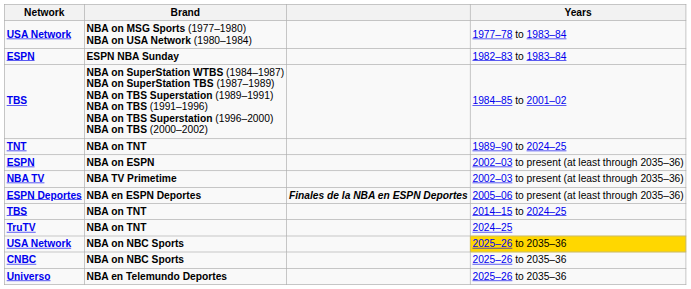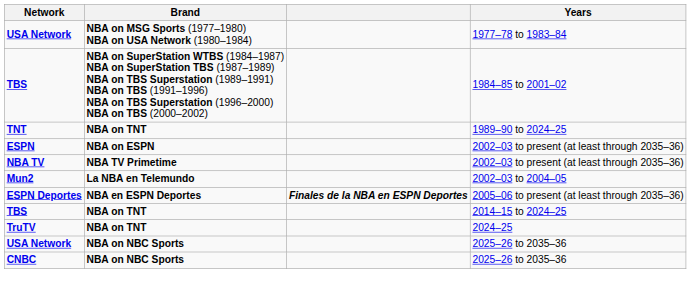 <table class="wikitable">
 <tr>
 <th>Network</th>
 <th>Brand</th>
 <th></th>
 <th>Years</th>
 </tr>
 <tr>
 <td><strong><a href='#'>USA Network</a></strong></td>
 <td><strong>NBA on MSG Sports</strong> (1977–1980)<br><strong>NBA on USA Network</strong> (1980–1984)</td>
 <td></td>
 <td><a href='#'>1977–78</a> to <a href='#'>1983–84</a></td>
-</tr>
-<tr>
-<td><strong><a href='#'>ESPN</a></strong></td>
-<td><strong>ESPN NBA Sunday</strong></td>
-<td></td>
-<td><a href='#'>1982–83</a> to <a href='#'>1983–84</a></td>
 </tr>
 <tr>
 <td><strong><a href='#'>TBS</a></strong></td>
 <td><strong>NBA on SuperStation WTBS</strong> (1984–1987)<br><strong>NBA on SuperStation TBS</strong> (1987–1989)<br><strong>NBA on TBS Superstation</strong> (1989–1991)<br><strong>NBA on TBS</strong> (1991–1996)<br><strong>NBA on TBS Superstation</strong> (1996–2000)<br><strong>NBA on TBS</strong> (2000–2002)</td>
 <td></td>
 <td><a href='#'>1984–85</a> to <a href='#'>2001–02</a></td>
 </tr>
 <tr>
 <td><strong><a href='#'>TNT</a></strong></td>
 <td><strong>NBA on TNT</strong></td>
 <td></td>
 <td><a href='#'>1989–90</a> to <a href='#'>2024–25</a></td>
 </tr>
 <tr>
 <td><strong><a href='#'>ESPN</a></strong></td>
 <td><strong>NBA on ESPN</strong></td>
 <td></td>
 <td><a href='#'>2002–03</a> to present (at least through 2035–36)</td>
 </tr>
 <tr>
 <td><strong><a href='#'>NBA TV</a></strong></td>
 <td><strong>NBA TV Primetime</strong></td>
 <td></td>
 <td><a href='#'>2002–03</a> to present (at least through 2035–36)</td>
 </tr>
 <tr>
+<td><strong><a href='#'>Mun2</a></strong></td>
+<td><strong>La NBA en Telemundo</strong></td>
+<td></td>
+<td><a href='#'>2002–03</a> to <a href='#'>2004–05</a></td>
+</tr>
+<tr>
 <td><strong><a href='#'>ESPN Deportes</a></strong></td>
 <td><strong>NBA en ESPN Deportes</strong></td>
 <td><strong><em>Finales de la NBA en ESPN Deportes</em></strong></td>
 <td><a href='#'>2005–06</a> to present (at least through 2035–36)</td>
 </tr>
 <tr>
 <td><strong><a href='#'>TBS</a></strong></td>
 <td><strong>NBA on TNT</strong></td>
 <td></td>
 <td><a href='#'>2014–15</a> to <a href='#'>2024–25</a></td>
 </tr>
 <tr>
 <td><strong><a href='#'>TruTV</a></strong></td>
 <td><strong>NBA on TNT</strong></td>
 <td></td>
 <td><a href='#'>2024–25</a></td>
 </tr>
 <tr>
 <td><strong><a href='#'>USA Network</a></strong></td>
 <td><strong>NBA on NBC Sports</strong></td>
 <td></td>
-<td style="background: gold;"><a href='#'>2025–26</a> to 2035–36</td>
+<td><a href='#'>2025–26</a> to 2035–36</td>
 </tr>
 <tr>
 <td><strong><a href='#'>CNBC</a></strong></td>
 <td><strong>NBA on NBC Sports</strong></td>
 <td></td>
 <td><a href='#'>2025–26</a> to 2035–36</td>
 </tr>
-<tr>
-<td><strong><a href='#'>Universo</a></strong></td>
-<td><strong>NBA en Telemundo Deportes</strong></td>
-<td></td>
-<td><a href='#'>2025–26</a> to 2035–36</td>
-</tr>
 </table>
